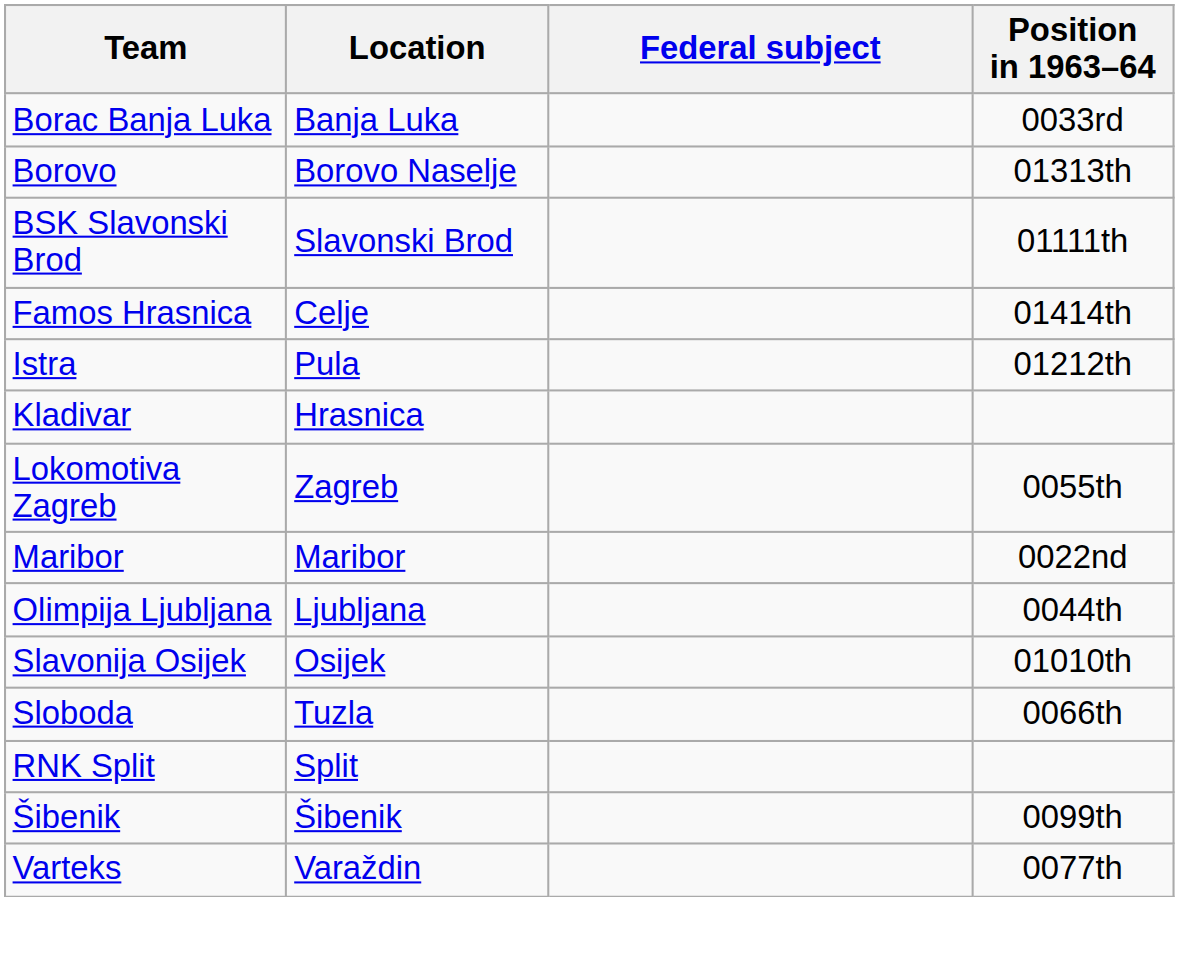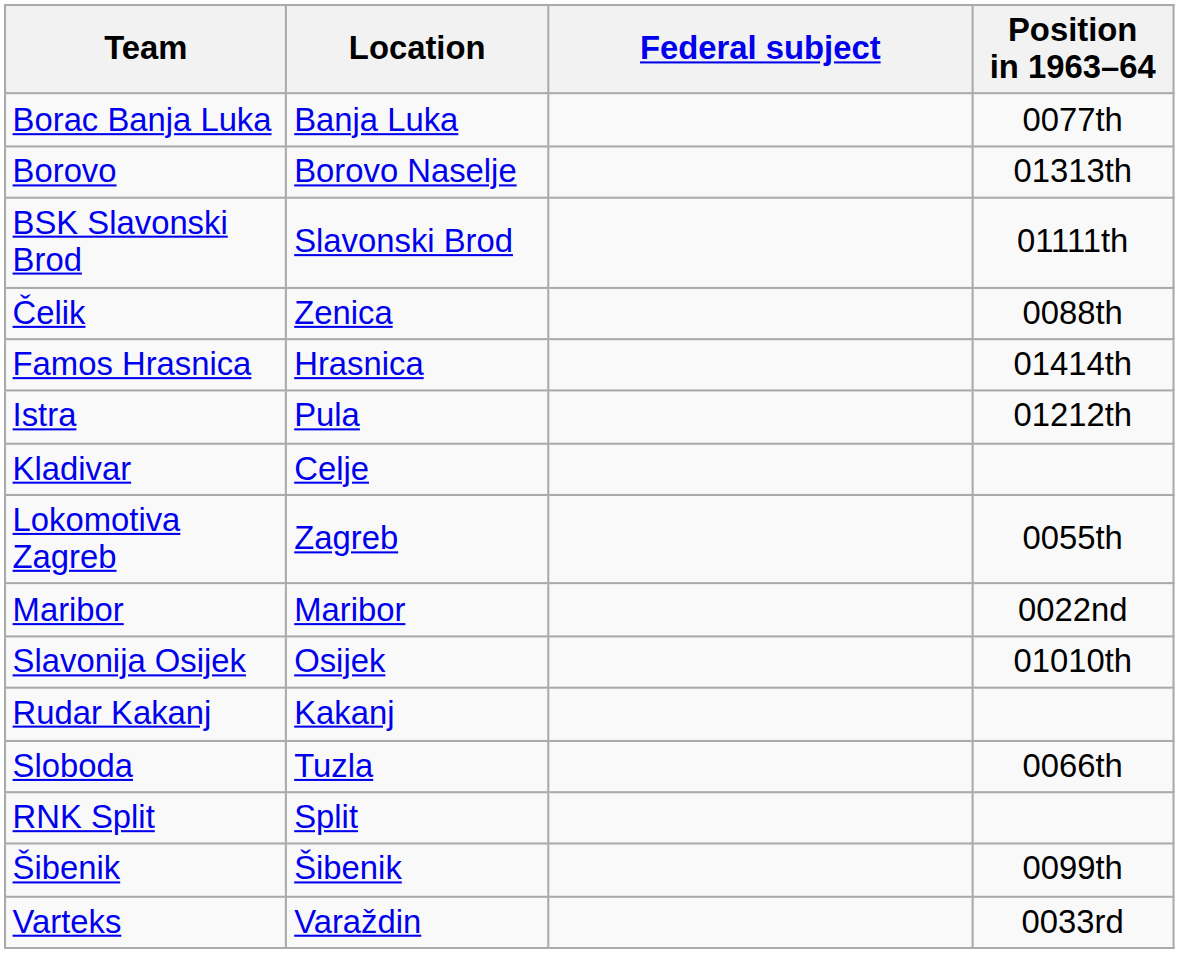 <table class="wikitable sortable" style="text-align:left">
 <tr>
 <th width="130">Team</th>
 <th width="120">Location</th>
 <th width="200"><a href='#'>Federal subject</a></th>
 <th width="90">Position<br>in 1963–64</th>
 </tr>
 <tr>
 <td><a href='#'>Borac Banja Luka</a></td>
 <td><a href='#'>Banja Luka</a></td>
 <td></td>
-<td style="text-align:center"><span>003</span>3rd</td>
+<td style="text-align:center"><span>007</span>7th</td>
 </tr>
 <tr>
 <td><a href='#'>Borovo</a></td>
 <td><a href='#'>Borovo Naselje</a></td>
 <td></td>
 <td style="text-align:center"><span>013</span>13th</td>
 </tr>
 <tr>
 <td><a href='#'>BSK Slavonski Brod</a></td>
 <td><a href='#'>Slavonski Brod</a></td>
 <td></td>
 <td style="text-align:center"><span>011</span>11th</td>
 </tr>
 <tr>
+<td><a href='#'>Čelik</a></td>
+<td><a href='#'>Zenica</a></td>
+<td></td>
+<td style="text-align:center"><span>008</span>8th</td>
+</tr>
+<tr>
 <td><a href='#'>Famos Hrasnica</a></td>
-<td><a href='#'>Celje</a></td>
+<td><a href='#'>Hrasnica</a></td>
 <td></td>
 <td style="text-align:center"><span>014</span>14th</td>
 </tr>
 <tr>
 <td><a href='#'>Istra</a></td>
 <td><a href='#'>Pula</a></td>
 <td></td>
 <td style="text-align:center"><span>012</span>12th</td>
 </tr>
 <tr>
 <td><a href='#'>Kladivar</a></td>
-<td><a href='#'>Hrasnica</a></td>
+<td><a href='#'>Celje</a></td>
 <td></td>
 <td></td>
 </tr>
 <tr>
 <td><a href='#'>Lokomotiva Zagreb</a></td>
 <td><a href='#'>Zagreb</a></td>
 <td></td>
 <td style="text-align:center"><span>005</span>5th</td>
 </tr>
 <tr>
 <td><a href='#'>Maribor</a></td>
 <td><a href='#'>Maribor</a></td>
 <td></td>
 <td style="text-align:center"><span>002</span>2nd</td>
 </tr>
 <tr>
-<td><a href='#'>Olimpija Ljubljana</a></td>
-<td><a href='#'>Ljubljana</a></td>
-<td></td>
-<td style="text-align:center"><span>004</span>4th</td>
-</tr>
-<tr>
 <td><a href='#'>Slavonija Osijek</a></td>
 <td><a href='#'>Osijek</a></td>
 <td></td>
 <td style="text-align:center"><span>010</span>10th</td>
+</tr>
+<tr>
+<td><a href='#'>Rudar Kakanj</a></td>
+<td><a href='#'>Kakanj</a></td>
+<td></td>
+<td></td>
 </tr>
 <tr>
 <td><a href='#'>Sloboda</a></td>
 <td><a href='#'>Tuzla</a></td>
 <td></td>
 <td style="text-align:center"><span>006</span>6th</td>
 </tr>
 <tr>
 <td><a href='#'>RNK Split</a></td>
 <td><a href='#'>Split</a></td>
 <td></td>
 <td></td>
 </tr>
 <tr>
 <td><a href='#'>Šibenik</a></td>
 <td><a href='#'>Šibenik</a></td>
 <td></td>
 <td style="text-align:center"><span>009</span>9th</td>
 </tr>
 <tr>
 <td><a href='#'>Varteks</a></td>
 <td><a href='#'>Varaždin</a></td>
 <td></td>
-<td style="text-align:center"><span>007</span>7th</td>
+<td style="text-align:center"><span>003</span>3rd</td>
 </tr>
 </table>
